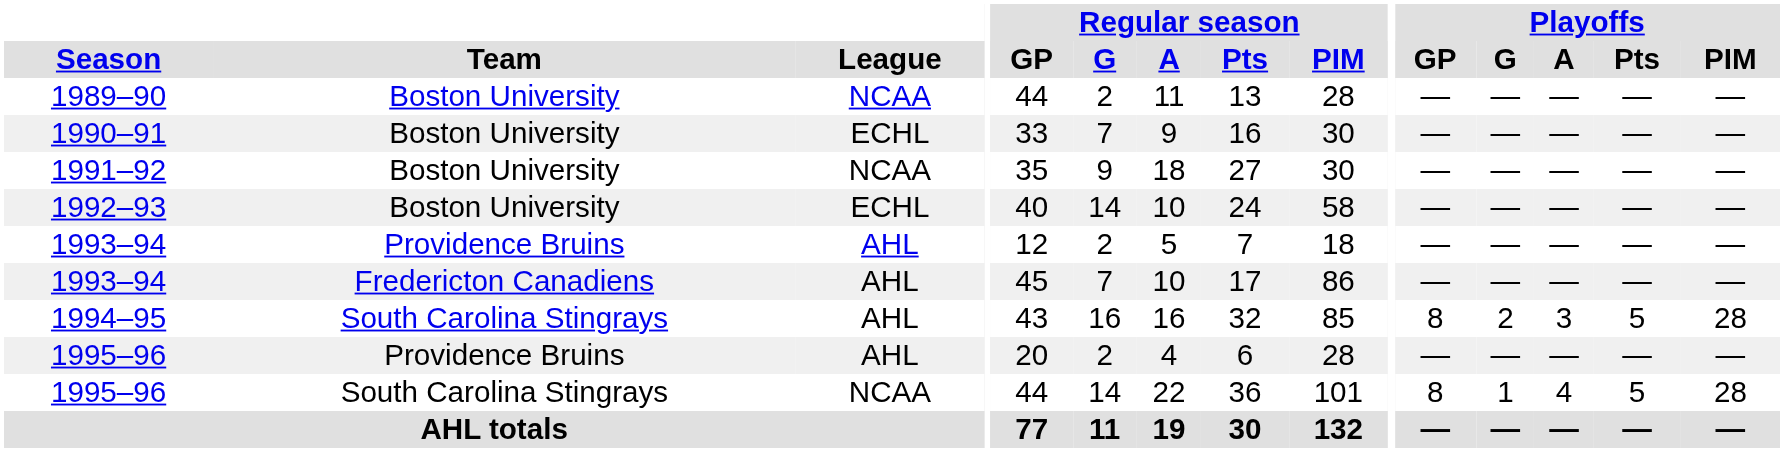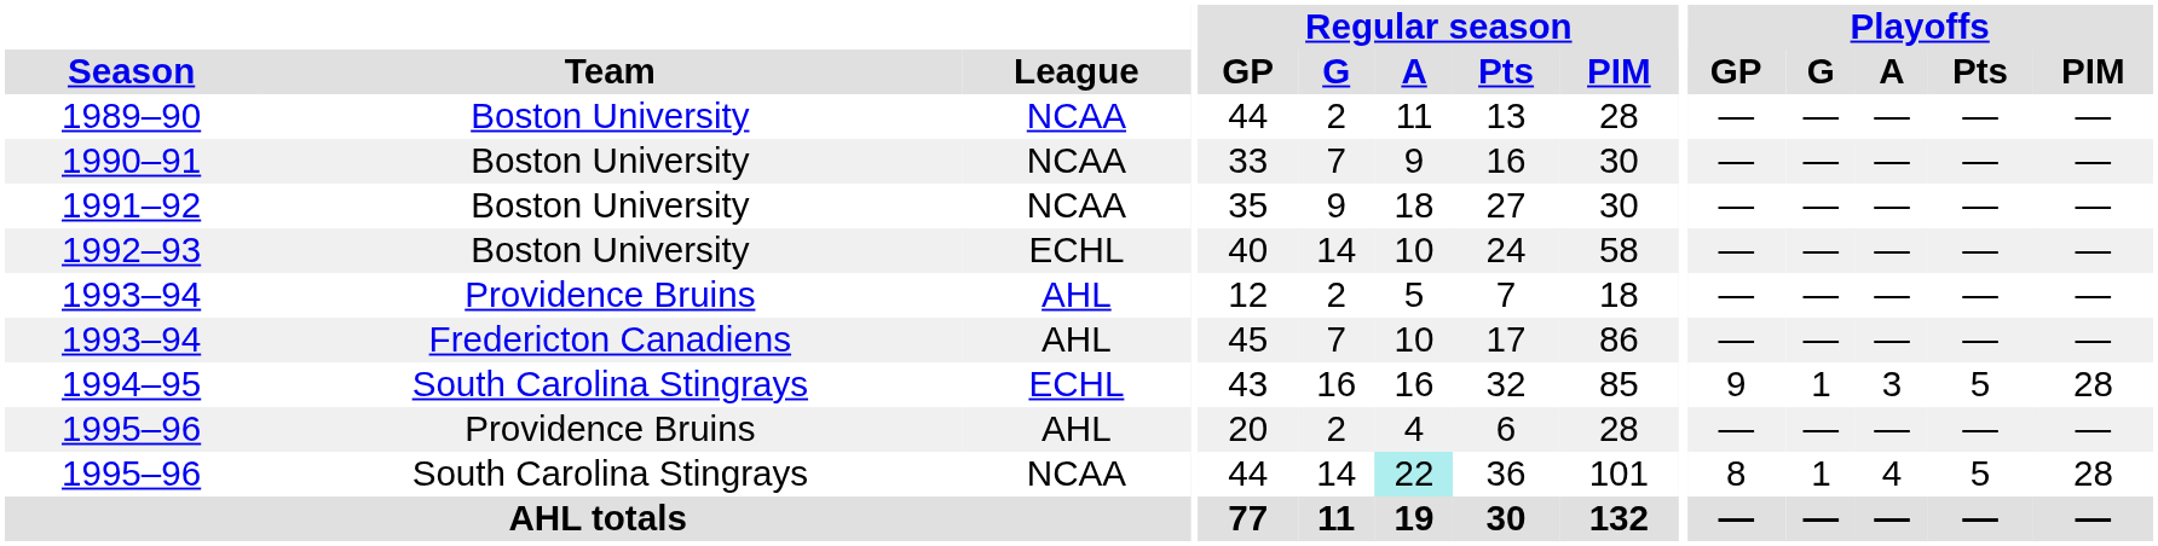 <table border="0" cellpadding="1" cellspacing="0" style="text-align:center; width:60em">
 <tr bgcolor="#e0e0e0">
 <th colspan="3" bgcolor="#ffffff"></th>
 <th rowspan="99" bgcolor="#ffffff"></th>
 <th colspan="5"><a href='#'>Regular season</a></th>
 <th rowspan="99" bgcolor="#ffffff"></th>
 <th colspan="5"><a href='#'>Playoffs</a></th>
 </tr>
 <tr bgcolor="#e0e0e0">
 <th><a href='#'>Season</a></th>
 <th>Team</th>
 <th>League</th>
 <th>GP</th>
 <th><a href='#'>G</a></th>
 <th><a href='#'>A</a></th>
 <th><a href='#'>Pts</a></th>
 <th><a href='#'>PIM</a></th>
 <th>GP</th>
 <th>G</th>
 <th>A</th>
 <th>Pts</th>
 <th>PIM</th>
 </tr>
 <tr>
 <td><a href='#'>1989–90</a></td>
 <td><a href='#'>Boston University</a></td>
 <td><a href='#'>NCAA</a></td>
 <td>44</td>
 <td>2</td>
 <td>11</td>
 <td>13</td>
 <td>28</td>
 <td>—</td>
 <td>—</td>
 <td>—</td>
 <td>—</td>
 <td>—</td>
 </tr>
 <tr bgcolor="#f0f0f0">
 <td><a href='#'>1990–91</a></td>
 <td>Boston University</td>
-<td>ECHL</td>
+<td>NCAA</td>
 <td>33</td>
 <td>7</td>
 <td>9</td>
 <td>16</td>
 <td>30</td>
 <td>—</td>
 <td>—</td>
 <td>—</td>
 <td>—</td>
 <td>—</td>
 </tr>
 <tr>
 <td><a href='#'>1991–92</a></td>
 <td>Boston University</td>
 <td>NCAA</td>
 <td>35</td>
 <td>9</td>
 <td>18</td>
 <td>27</td>
 <td>30</td>
 <td>—</td>
 <td>—</td>
 <td>—</td>
 <td>—</td>
 <td>—</td>
 </tr>
 <tr bgcolor="#f0f0f0">
 <td><a href='#'>1992–93</a></td>
 <td>Boston University</td>
 <td>ECHL</td>
 <td>40</td>
 <td>14</td>
 <td>10</td>
 <td>24</td>
 <td>58</td>
 <td>—</td>
 <td>—</td>
 <td>—</td>
 <td>—</td>
 <td>—</td>
 </tr>
 <tr>
 <td><a href='#'>1993–94</a></td>
 <td><a href='#'>Providence Bruins</a></td>
 <td><a href='#'>AHL</a></td>
 <td>12</td>
 <td>2</td>
 <td>5</td>
 <td>7</td>
 <td>18</td>
 <td>—</td>
 <td>—</td>
 <td>—</td>
 <td>—</td>
 <td>—</td>
 </tr>
 <tr bgcolor="#f0f0f0">
 <td><a href='#'>1993–94</a></td>
 <td><a href='#'>Fredericton Canadiens</a></td>
 <td>AHL</td>
 <td>45</td>
 <td>7</td>
 <td>10</td>
 <td>17</td>
 <td>86</td>
 <td>—</td>
 <td>—</td>
 <td>—</td>
 <td>—</td>
 <td>—</td>
 </tr>
 <tr>
 <td><a href='#'>1994–95</a></td>
 <td><a href='#'>South Carolina Stingrays</a></td>
-<td>AHL</td>
+<td><a href='#'>ECHL</a></td>
 <td>43</td>
 <td>16</td>
 <td>16</td>
 <td>32</td>
 <td>85</td>
-<td>8</td>
-<td>2</td>
+<td>9</td>
+<td>1</td>
 <td>3</td>
 <td>5</td>
 <td>28</td>
 </tr>
 <tr bgcolor="#f0f0f0">
 <td><a href='#'>1995–96</a></td>
 <td>Providence Bruins</td>
 <td>AHL</td>
 <td>20</td>
 <td>2</td>
 <td>4</td>
 <td>6</td>
 <td>28</td>
 <td>—</td>
 <td>—</td>
 <td>—</td>
 <td>—</td>
 <td>—</td>
 </tr>
 <tr>
 <td><a href='#'>1995–96</a></td>
 <td>South Carolina Stingrays</td>
 <td>NCAA</td>
 <td>44</td>
 <td>14</td>
-<td>22</td>
+<td style="background: paleturquoise;">22</td>
 <td>36</td>
 <td>101</td>
 <td>8</td>
 <td>1</td>
 <td>4</td>
 <td>5</td>
 <td>28</td>
 </tr>
 <tr>
 </tr>
 <tr ALIGN="center" bgcolor="#e0e0e0">
 <th colspan="3">AHL totals</th>
 <th ALIGN="center">77</th>
 <th ALIGN="center">11</th>
 <th ALIGN="center">19</th>
 <th ALIGN="center">30</th>
 <th ALIGN="center">132</th>
 <th ALIGN="center">—</th>
 <th ALIGN="center">—</th>
 <th ALIGN="center">—</th>
 <th ALIGN="center">—</th>
 <th ALIGN="center">—</th>
 </tr>
 </table>
